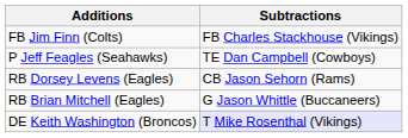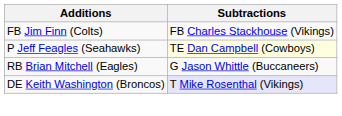 <table class="wikitable">
 <tr>
 <th>Additions</th>
 <th>Subtractions</th>
 </tr>
 <tr>
 <td>FB <a href='#'>Jim Finn</a> (Colts)</td>
 <td>FB <a href='#'>Charles Stackhouse</a> (Vikings)</td>
 </tr>
 <tr>
 <td>P <a href='#'>Jeff Feagles</a> (Seahawks)</td>
-<td>TE <a href='#'>Dan Campbell</a> (Cowboys)</td>
-</tr>
-<tr>
-<td>RB <a href='#'>Dorsey Levens</a> (Eagles)</td>
-<td>CB <a href='#'>Jason Sehorn</a> (Rams)</td>
+<td style="background: lightyellow;">TE <a href='#'>Dan Campbell</a> (Cowboys)</td>
 </tr>
 <tr>
 <td>RB <a href='#'>Brian Mitchell</a> (Eagles)</td>
 <td>G <a href='#'>Jason Whittle</a> (Buccaneers)</td>
 </tr>
 <tr>
 <td>DE <a href='#'>Keith Washington</a> (Broncos)</td>
 <td style="background: lavender;">T <a href='#'>Mike Rosenthal</a> (Vikings)</td>
 </tr>
 </table>
